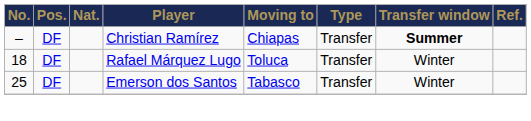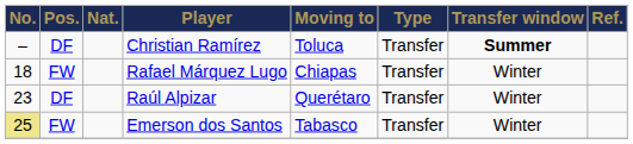 <table class="wikitable sortable" style="text-align:center;">
 <tr>
 <th style=background-color:#1A2855;color:#AD9759>No.</th>
 <th style=background-color:#1A2855;color:#AD9759>Pos.</th>
 <th style=background-color:#1A2855;color:#AD9759>Nat.</th>
 <th style=background-color:#1A2855;color:#AD9759>Player</th>
 <th style=background-color:#1A2855;color:#AD9759>Moving to</th>
 <th style=background-color:#1A2855;color:#AD9759>Type</th>
 <th style=background-color:#1A2855;color:#AD9759>Transfer window</th>
 <th style=background-color:#1A2855;color:#AD9759>Ref.</th>
 </tr>
 <tr>
 <td>–</td>
 <td><a href='#'>DF</a></td>
 <td></td>
 <td align=left><a href='#'>Christian Ramírez</a></td>
-<td align=left><a href='#'>Chiapas</a></td>
+<td align=left><a href='#'>Toluca</a></td>
 <td>Transfer</td>
 <td><strong>Summer</strong></td>
 <td></td>
 </tr>
 <tr>
 <td>18</td>
-<td><a href='#'>DF</a></td>
+<td><a href='#'>FW</a></td>
 <td></td>
 <td align=left><a href='#'>Rafael Márquez Lugo</a></td>
-<td align=left><a href='#'>Toluca</a></td>
+<td align=left><a href='#'>Chiapas</a></td>
 <td>Transfer</td>
 <td>Winter</td>
 <td></td>
 </tr>
 <tr>
-<td>25</td>
+<td>23</td>
 <td><a href='#'>DF</a></td>
+<td></td>
+<td align=left><a href='#'>Raúl Alpizar</a></td>
+<td align=left><a href='#'>Querétaro</a></td>
+<td>Transfer</td>
+<td>Winter</td>
+<td></td>
+</tr>
+<tr>
+<td style="background: khaki;">25</td>
+<td><a href='#'>FW</a></td>
 <td></td>
 <td align=left><a href='#'>Emerson dos Santos</a></td>
 <td align=left><a href='#'>Tabasco</a></td>
 <td>Transfer</td>
 <td>Winter</td>
 <td></td>
 </tr>
 <tr>
 </tr>
 </table>
